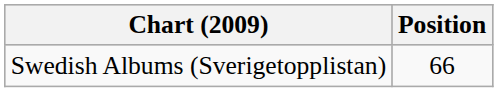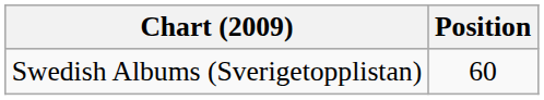 <table class="wikitable">
 <tr>
 <th>Chart (2009)</th>
 <th>Position</th>
 </tr>
 <tr>
 <td>Swedish Albums (Sverigetopplistan)</td>
-<td align="center">66</td>
+<td align="center">60</td>
 </tr>
 </table>
